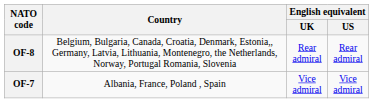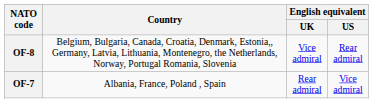 <table class="wikitable plainrowheaders" style="text-align:center;" border="1">
 <tr>
 <th rowspan=2>NATO code</th>
 <th rowspan=2>Country</th>
 <th colspan=2>English equivalent</th>
 </tr>
 <tr>
 <th>UK</th>
 <th>US</th>
 </tr>
 <tr>
 <th>OF-8</th>
 <td>Belgium, Bulgaria, Canada, Croatia, Denmark, Estonia,, Germany, Latvia, Lithuania, Montenegro, the Netherlands, Norway, Portugal Romania, Slovenia</td>
-<td><a href='#'>Rear admiral</a></td>
+<td><a href='#'>Vice admiral</a></td>
 <td><a href='#'>Rear admiral</a></td>
 </tr>
 <tr>
 <th>OF-7</th>
 <td>Albania, France, Poland , Spain</td>
-<td><a href='#'>Vice admiral</a></td>
+<td><a href='#'>Rear admiral</a></td>
 <td><a href='#'>Vice admiral</a></td>
 </tr>
 </table>
